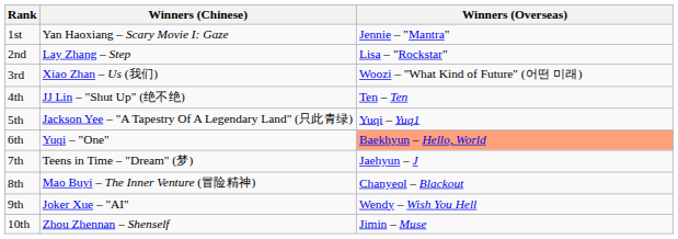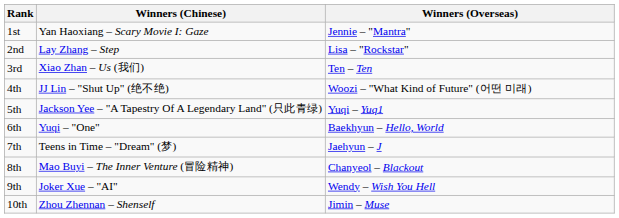 <table class="wikitable">
 <tr>
 <th>Rank</th>
 <th style="width:25em;">Winners (Chinese)</th>
 <th style="width:25em;">Winners (Overseas)</th>
 </tr>
 <tr>
 <td>1st</td>
 <td>Yan Haoxiang – <em>Scary Movie I: Gaze</em></td>
 <td><a href='#'>Jennie</a> – "<a href='#'>Mantra</a>"</td>
 </tr>
 <tr>
 <td>2nd</td>
 <td><a href='#'>Lay Zhang</a> – <em>Step</em></td>
 <td><a href='#'>Lisa</a> – "<a href='#'>Rockstar</a>"</td>
 </tr>
 <tr>
 <td>3rd</td>
 <td><a href='#'>Xiao Zhan</a> – <em>Us</em> (我们)</td>
-<td><a href='#'>Woozi</a> – "What Kind of Future" (어떤 미래)</td>
+<td><a href='#'>Ten</a> – <em><a href='#'>Ten</a></em></td>
 </tr>
 <tr>
 <td>4th</td>
 <td><a href='#'>JJ Lin</a> – "Shut Up" (绝不绝)</td>
-<td><a href='#'>Ten</a> – <em><a href='#'>Ten</a></em></td>
+<td><a href='#'>Woozi</a> – "What Kind of Future" (어떤 미래)</td>
 </tr>
 <tr>
 <td>5th</td>
 <td><a href='#'>Jackson Yee</a> – "A Tapestry Of A Legendary Land" (只此青绿)</td>
 <td><a href='#'>Yuqi</a> – <em><a href='#'>Yuq1</a></em></td>
 </tr>
 <tr>
 <td>6th</td>
 <td><a href='#'>Yuqi</a> – "One"</td>
-<td style="background: lightsalmon;"><a href='#'>Baekhyun</a> – <em><a href='#'>Hello, World</a></em></td>
+<td><a href='#'>Baekhyun</a> – <em><a href='#'>Hello, World</a></em></td>
 </tr>
 <tr>
 <td>7th</td>
 <td>Teens in Time – "Dream" (梦)</td>
 <td><a href='#'>Jaehyun</a> – <em><a href='#'>J</a></em></td>
 </tr>
 <tr>
 <td>8th</td>
 <td><a href='#'>Mao Buyi</a> – <em>The Inner Venture</em> (冒险精神)</td>
 <td><a href='#'>Chanyeol</a> – <em><a href='#'>Blackout</a></em></td>
 </tr>
 <tr>
 <td>9th</td>
 <td><a href='#'>Joker Xue</a> – "AI"</td>
 <td><a href='#'>Wendy</a> – <em><a href='#'>Wish You Hell</a></em></td>
 </tr>
 <tr>
 <td>10th</td>
 <td><a href='#'>Zhou Zhennan</a> – <em>Shenself</em></td>
 <td><a href='#'>Jimin</a> – <em><a href='#'>Muse</a></em></td>
 </tr>
 </table>
